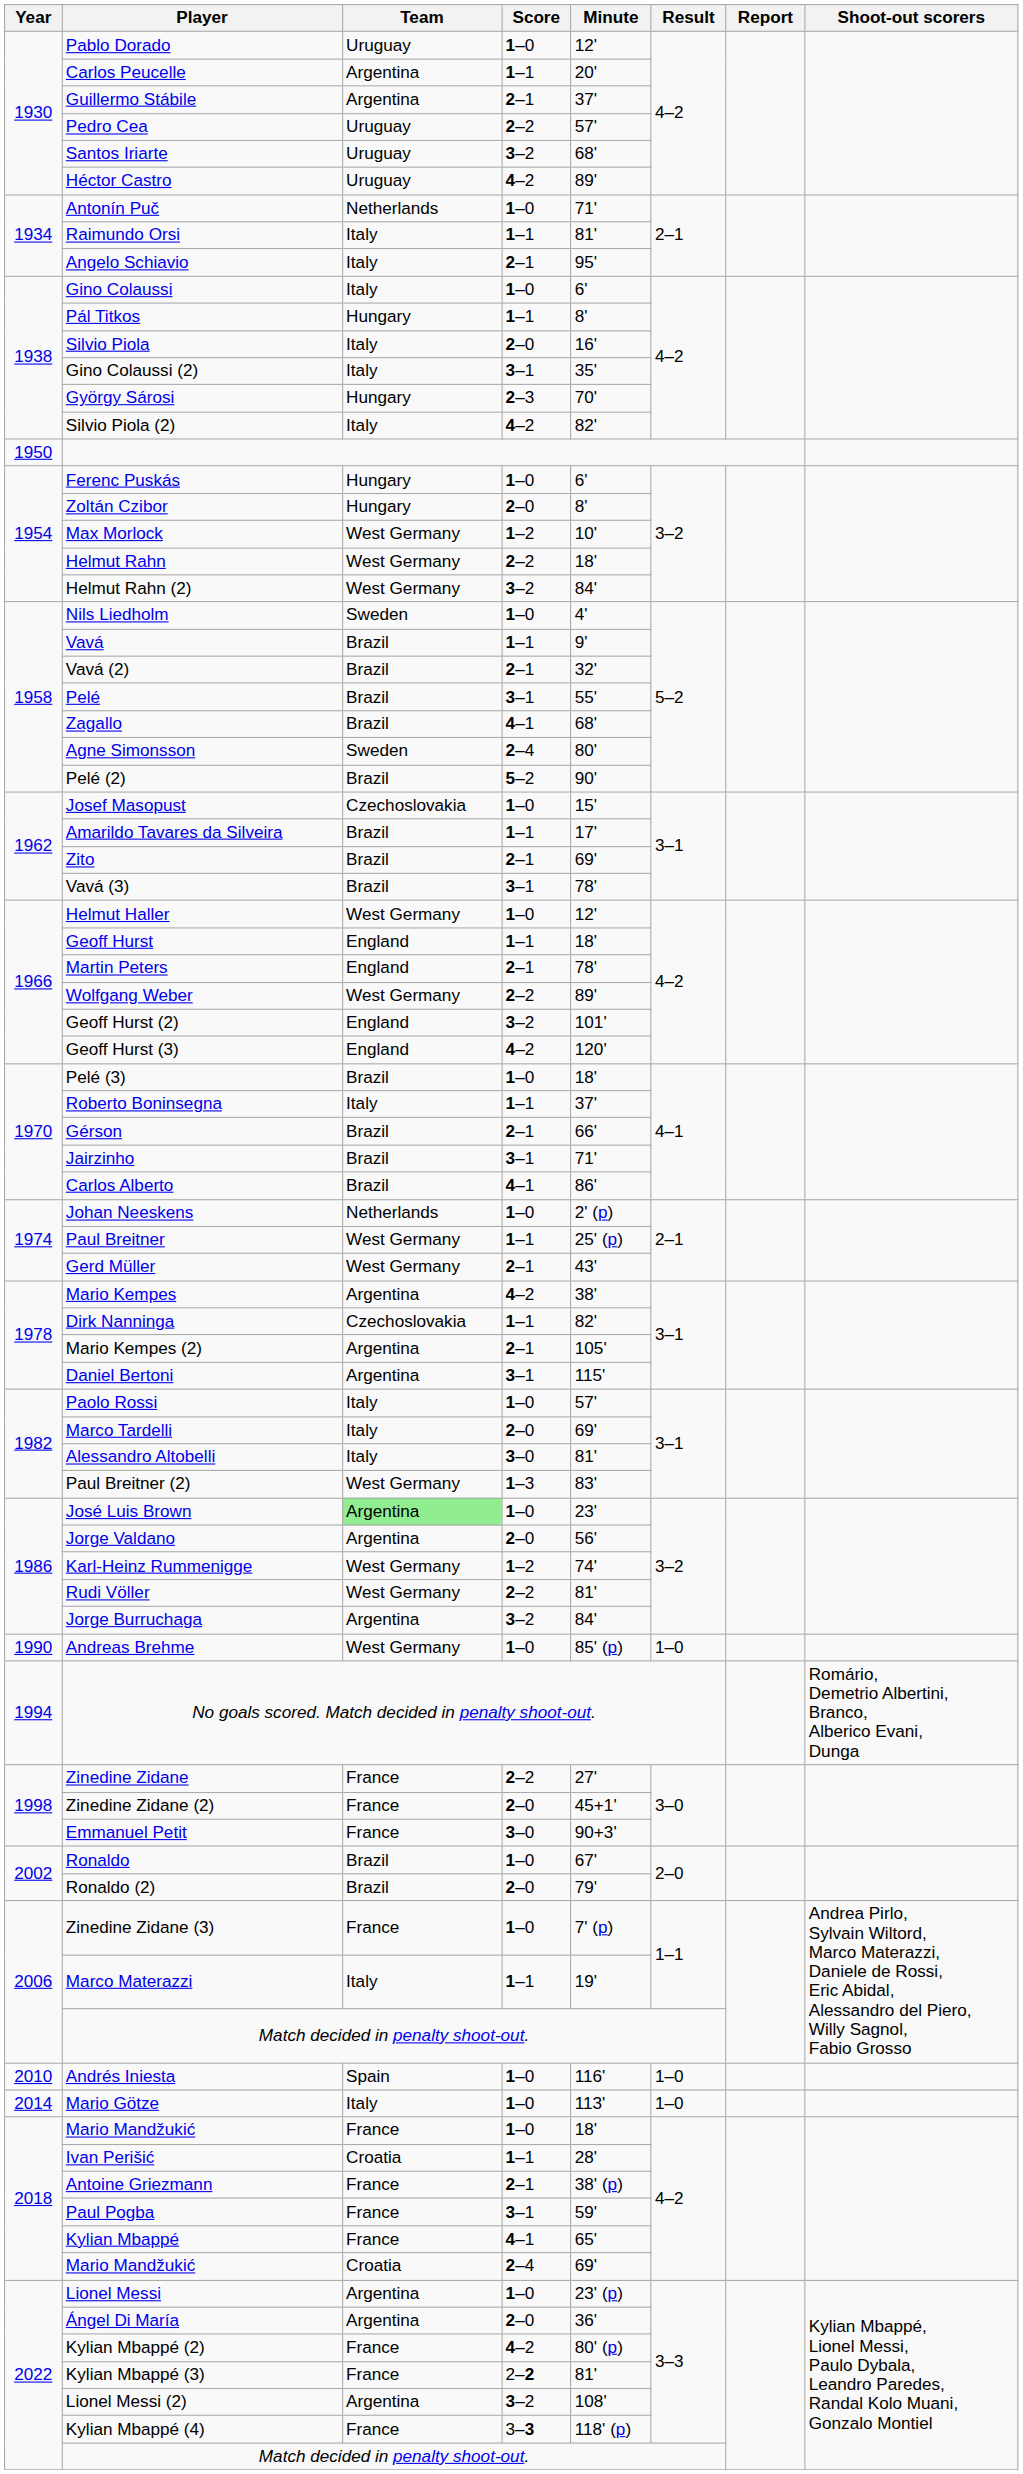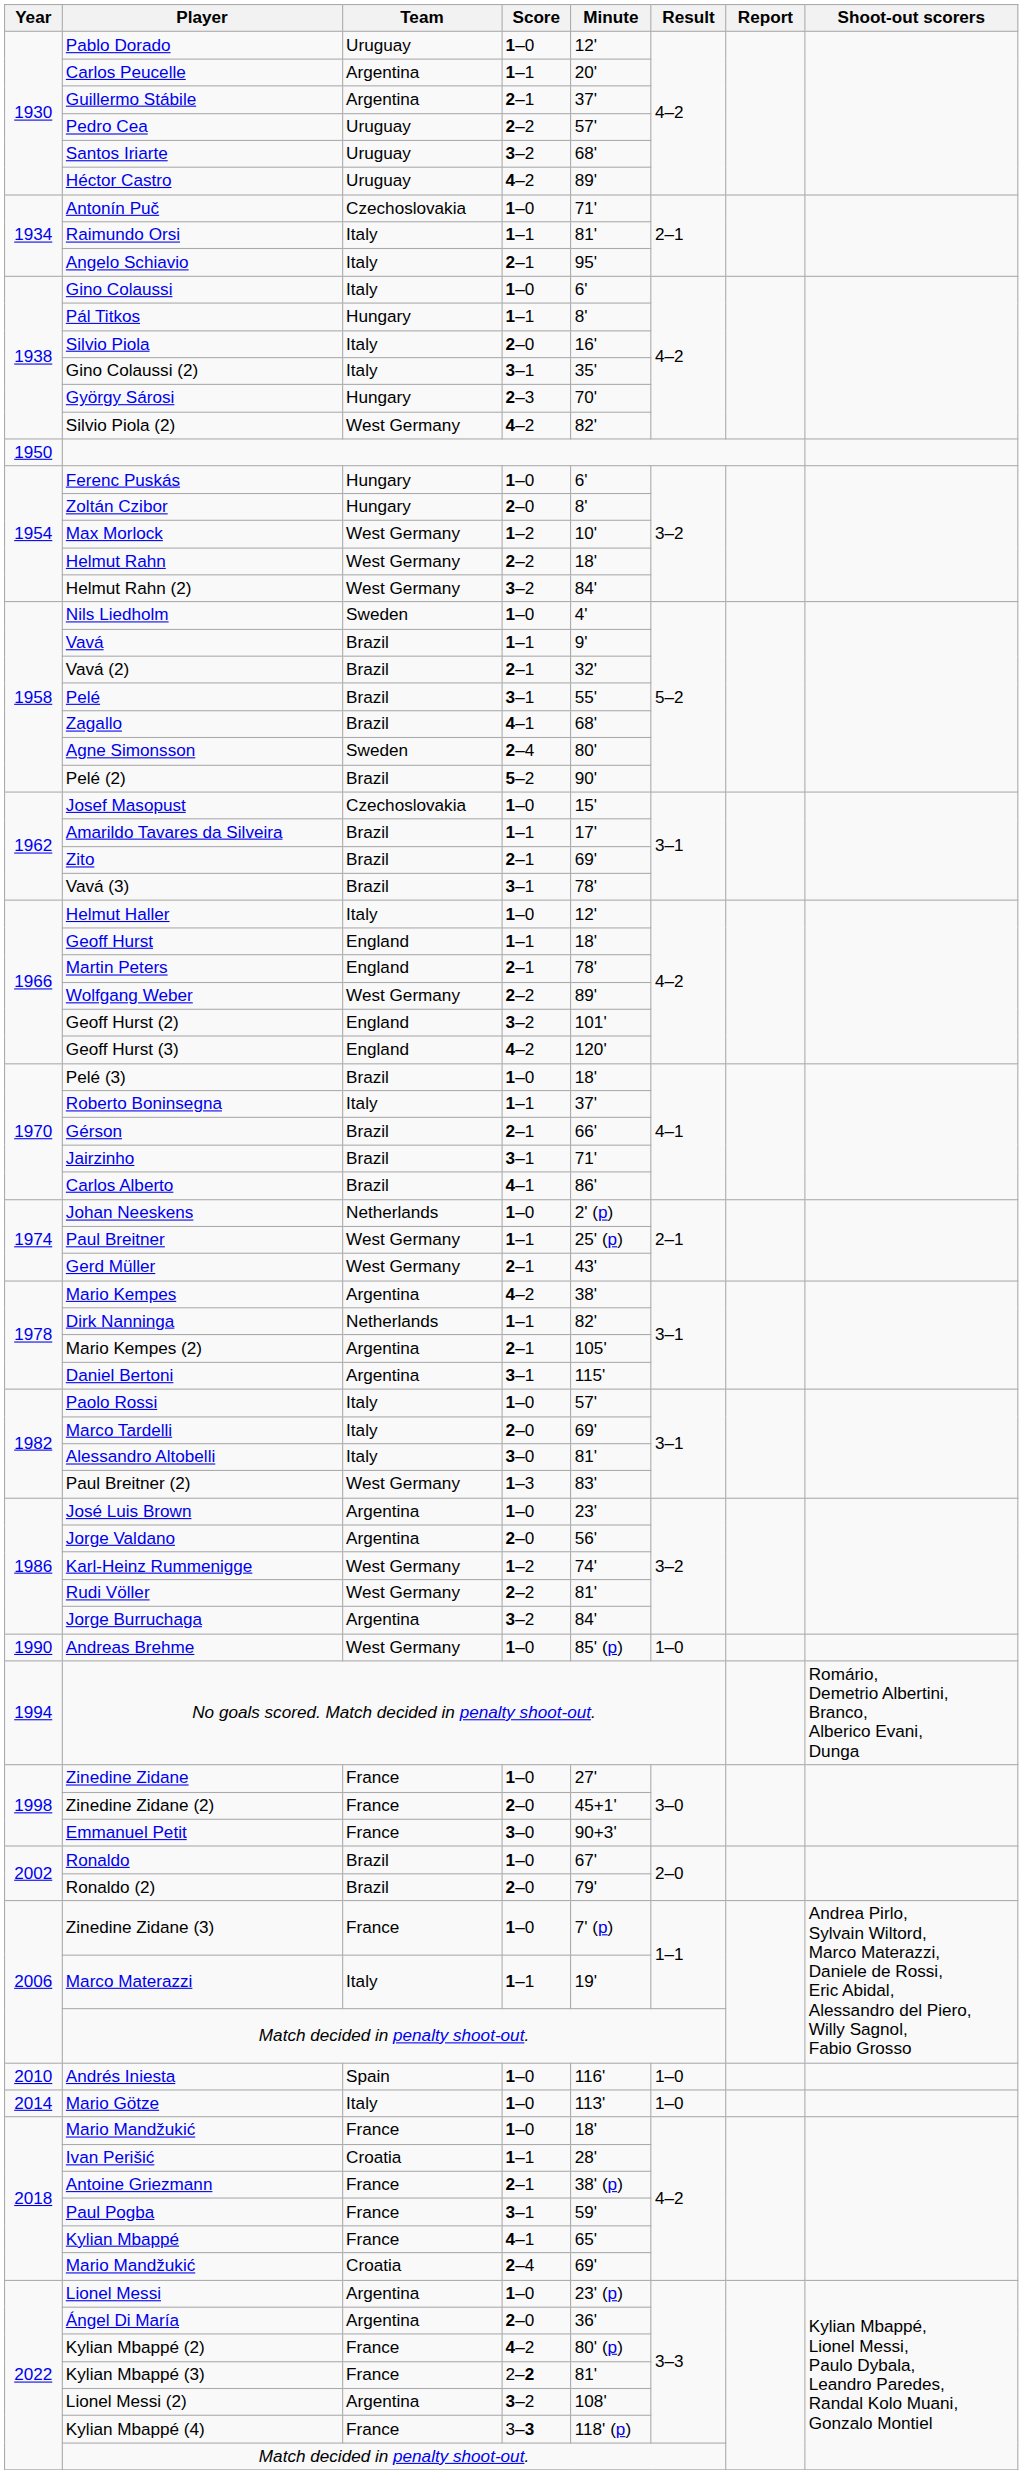 <table class="wikitable sortable" width="75%">
 <tr>
 <th>Year</th>
 <th>Player</th>
 <th>Team</th>
 <th>Score</th>
 <th>Minute</th>
 <th>Result</th>
 <th>Report</th>
 <th>Shoot-out scorers</th>
 </tr>
 <tr>
 <td rowspan=6 align=center><a href='#'>1930</a></td>
 <td><a href='#'>Pablo Dorado</a></td>
 <td>Uruguay</td>
 <td><strong>1</strong>–0</td>
 <td>12'</td>
 <td rowspan=6>4–2</td>
 <td rowspan=6></td>
 <td rowspan=6></td>
 </tr>
 <tr>
 <td><a href='#'>Carlos Peucelle</a></td>
 <td>Argentina</td>
 <td><strong>1</strong>–1</td>
 <td>20'</td>
 </tr>
 <tr>
 <td><a href='#'>Guillermo Stábile</a></td>
 <td>Argentina</td>
 <td><strong>2</strong>–1</td>
 <td>37'</td>
 </tr>
 <tr>
 <td><a href='#'>Pedro Cea</a></td>
 <td>Uruguay</td>
 <td><strong>2</strong>–2</td>
 <td>57'</td>
 </tr>
 <tr>
 <td><a href='#'>Santos Iriarte</a></td>
 <td>Uruguay</td>
 <td><strong>3</strong>–2</td>
 <td>68'</td>
 </tr>
 <tr>
 <td><a href='#'>Héctor Castro</a></td>
 <td>Uruguay</td>
 <td><strong>4</strong>–2</td>
 <td>89'</td>
 </tr>
 <tr>
 <td rowspan=3 align=center><a href='#'>1934</a></td>
 <td><a href='#'>Antonín Puč</a></td>
-<td>Netherlands</td>
+<td>Czechoslovakia</td>
 <td><strong>1</strong>–0</td>
 <td>71'</td>
 <td rowspan=3>2–1</td>
 <td rowspan=3></td>
 <td rowspan=3></td>
 </tr>
 <tr>
 <td><a href='#'>Raimundo Orsi</a></td>
 <td>Italy</td>
 <td><strong>1</strong>–1</td>
 <td>81'</td>
 </tr>
 <tr>
 <td><a href='#'>Angelo Schiavio</a></td>
 <td>Italy</td>
 <td><strong>2</strong>–1</td>
 <td>95'</td>
 </tr>
 <tr>
 <td rowspan=6 align=center><a href='#'>1938</a></td>
 <td><a href='#'>Gino Colaussi</a></td>
 <td>Italy</td>
 <td><strong>1</strong>–0</td>
 <td>6'</td>
 <td rowspan=6>4–2</td>
 <td rowspan=6></td>
 <td rowspan=6></td>
 </tr>
 <tr>
 <td><a href='#'>Pál Titkos</a></td>
 <td>Hungary</td>
 <td><strong>1</strong>–1</td>
 <td>8'</td>
 </tr>
 <tr>
 <td><a href='#'>Silvio Piola</a></td>
 <td>Italy</td>
 <td><strong>2</strong>–0</td>
 <td>16'</td>
 </tr>
 <tr>
 <td>Gino Colaussi (2)</td>
 <td>Italy</td>
 <td><strong>3</strong>–1</td>
 <td>35'</td>
 </tr>
 <tr>
 <td><a href='#'>György Sárosi</a></td>
 <td>Hungary</td>
 <td><strong>2</strong>–3</td>
 <td>70'</td>
 </tr>
 <tr>
 <td>Silvio Piola (2)</td>
-<td>Italy</td>
+<td>West Germany</td>
 <td><strong>4</strong>–2</td>
 <td>82'</td>
 </tr>
 <tr>
 <td align="center"><a href='#'>1950</a></td>
 <td colspan="6"></td>
 <td></td>
 </tr>
 <tr>
 <td rowspan=5 align=center><a href='#'>1954</a></td>
 <td><a href='#'>Ferenc Puskás</a></td>
 <td>Hungary</td>
 <td><strong>1</strong>–0</td>
 <td>6'</td>
 <td rowspan=5>3–2</td>
 <td rowspan=5></td>
 <td rowspan=5></td>
 </tr>
 <tr>
 <td><a href='#'>Zoltán Czibor</a></td>
 <td>Hungary</td>
 <td><strong>2</strong>–0</td>
 <td>8'</td>
 </tr>
 <tr>
 <td><a href='#'>Max Morlock</a></td>
 <td>West Germany</td>
 <td><strong>1</strong>–2</td>
 <td>10'</td>
 </tr>
 <tr>
 <td><a href='#'>Helmut Rahn</a></td>
 <td>West Germany</td>
 <td><strong>2</strong>–2</td>
 <td>18'</td>
 </tr>
 <tr>
 <td>Helmut Rahn (2)</td>
 <td>West Germany</td>
 <td><strong>3</strong>–2</td>
 <td>84'</td>
 </tr>
 <tr>
 <td rowspan=7 align=center><a href='#'>1958</a></td>
 <td><a href='#'>Nils Liedholm</a></td>
 <td>Sweden</td>
 <td><strong>1</strong>–0</td>
 <td>4'</td>
 <td rowspan=7>5–2</td>
 <td rowspan=7></td>
 <td rowspan=7></td>
 </tr>
 <tr>
 <td><a href='#'>Vavá</a></td>
 <td>Brazil</td>
 <td><strong>1</strong>–1</td>
 <td>9'</td>
 </tr>
 <tr>
 <td>Vavá (2)</td>
 <td>Brazil</td>
 <td><strong>2</strong>–1</td>
 <td>32'</td>
 </tr>
 <tr>
 <td><a href='#'>Pelé</a></td>
 <td>Brazil</td>
 <td><strong>3</strong>–1</td>
 <td>55'</td>
 </tr>
 <tr>
 <td><a href='#'>Zagallo</a></td>
 <td>Brazil</td>
 <td><strong>4</strong>–1</td>
 <td>68'</td>
 </tr>
 <tr>
 <td><a href='#'>Agne Simonsson</a></td>
 <td>Sweden</td>
 <td><strong>2</strong>–4</td>
 <td>80'</td>
 </tr>
 <tr>
 <td>Pelé (2)</td>
 <td>Brazil</td>
 <td><strong>5</strong>–2</td>
 <td>90'</td>
 </tr>
 <tr>
 <td rowspan=4 align=center><a href='#'>1962</a></td>
 <td><a href='#'>Josef Masopust</a></td>
 <td>Czechoslovakia</td>
 <td><strong>1</strong>–0</td>
 <td>15'</td>
 <td rowspan=4>3–1</td>
 <td rowspan=4></td>
 <td rowspan=4></td>
 </tr>
 <tr>
 <td><a href='#'>Amarildo Tavares da Silveira</a></td>
 <td>Brazil</td>
 <td><strong>1</strong>–1</td>
 <td>17'</td>
 </tr>
 <tr>
 <td><a href='#'>Zito</a></td>
 <td>Brazil</td>
 <td><strong>2</strong>–1</td>
 <td>69'</td>
 </tr>
 <tr>
 <td>Vavá (3)</td>
 <td>Brazil</td>
 <td><strong>3</strong>–1</td>
 <td>78'</td>
 </tr>
 <tr>
 <td rowspan=6 align=center><a href='#'>1966</a></td>
 <td><a href='#'>Helmut Haller</a></td>
-<td>West Germany</td>
+<td>Italy</td>
 <td><strong>1</strong>–0</td>
 <td>12'</td>
 <td rowspan=6>4–2</td>
 <td rowspan=6></td>
 <td rowspan=6></td>
 </tr>
 <tr>
 <td><a href='#'>Geoff Hurst</a></td>
 <td>England</td>
 <td><strong>1</strong>–1</td>
 <td>18'</td>
 </tr>
 <tr>
 <td><a href='#'>Martin Peters</a></td>
 <td>England</td>
 <td><strong>2</strong>–1</td>
 <td>78'</td>
 </tr>
 <tr>
 <td><a href='#'>Wolfgang Weber</a></td>
 <td>West Germany</td>
 <td><strong>2</strong>–2</td>
 <td>89'</td>
 </tr>
 <tr>
 <td>Geoff Hurst (2)</td>
 <td>England</td>
 <td><strong>3</strong>–2</td>
 <td>101'</td>
 </tr>
 <tr>
 <td>Geoff Hurst (3)</td>
 <td>England</td>
 <td><strong>4</strong>–2</td>
 <td>120'</td>
 </tr>
 <tr>
 <td rowspan=5 align=center><a href='#'>1970</a></td>
 <td>Pelé (3)</td>
 <td>Brazil</td>
 <td><strong>1</strong>–0</td>
 <td>18'</td>
 <td rowspan=5>4–1</td>
 <td rowspan=5></td>
 <td rowspan=5></td>
 </tr>
 <tr>
 <td><a href='#'>Roberto Boninsegna</a></td>
 <td>Italy</td>
 <td><strong>1</strong>–1</td>
 <td>37'</td>
 </tr>
 <tr>
 <td><a href='#'>Gérson</a></td>
 <td>Brazil</td>
 <td><strong>2</strong>–1</td>
 <td>66'</td>
 </tr>
 <tr>
 <td><a href='#'>Jairzinho</a></td>
 <td>Brazil</td>
 <td><strong>3</strong>–1</td>
 <td>71'</td>
 </tr>
 <tr>
 <td><a href='#'>Carlos Alberto</a></td>
 <td>Brazil</td>
 <td><strong>4</strong>–1</td>
 <td>86'</td>
 </tr>
 <tr>
 <td rowspan=3 align=center><a href='#'>1974</a></td>
 <td><a href='#'>Johan Neeskens</a></td>
 <td>Netherlands</td>
 <td><strong>1</strong>–0</td>
 <td>2' (<a href='#'>p</a>)</td>
 <td rowspan=3>2–1</td>
 <td rowspan=3></td>
 <td rowspan=3></td>
 </tr>
 <tr>
 <td><a href='#'>Paul Breitner</a></td>
 <td>West Germany</td>
 <td><strong>1</strong>–1</td>
 <td>25' (<a href='#'>p</a>)</td>
 </tr>
 <tr>
 <td><a href='#'>Gerd Müller</a></td>
 <td>West Germany</td>
 <td><strong>2</strong>–1</td>
 <td>43'</td>
 </tr>
 <tr>
 <td rowspan=4 align=center><a href='#'>1978</a></td>
 <td><a href='#'>Mario Kempes</a></td>
 <td>Argentina</td>
 <td><strong>4</strong>–2</td>
 <td>38'</td>
 <td rowspan=4>3–1</td>
 <td rowspan=4></td>
 <td rowspan=4></td>
 </tr>
 <tr>
 <td><a href='#'>Dirk Nanninga</a></td>
-<td>Czechoslovakia</td>
+<td>Netherlands</td>
 <td><strong>1</strong>–1</td>
 <td>82'</td>
 </tr>
 <tr>
 <td>Mario Kempes (2)</td>
 <td>Argentina</td>
 <td><strong>2</strong>–1</td>
 <td>105'</td>
 </tr>
 <tr>
 <td><a href='#'>Daniel Bertoni</a></td>
 <td>Argentina</td>
 <td><strong>3</strong>–1</td>
 <td>115'</td>
 </tr>
 <tr>
 <td rowspan=4 align=center><a href='#'>1982</a></td>
 <td><a href='#'>Paolo Rossi</a></td>
 <td>Italy</td>
 <td><strong>1</strong>–0</td>
 <td>57'</td>
 <td rowspan=4>3–1</td>
 <td rowspan=4></td>
 <td rowspan=4></td>
 </tr>
 <tr>
 <td><a href='#'>Marco Tardelli</a></td>
 <td>Italy</td>
 <td><strong>2</strong>–0</td>
 <td>69'</td>
 </tr>
 <tr>
 <td><a href='#'>Alessandro Altobelli</a></td>
 <td>Italy</td>
 <td><strong>3</strong>–0</td>
 <td>81'</td>
 </tr>
 <tr>
 <td>Paul Breitner (2)</td>
 <td>West Germany</td>
 <td><strong>1</strong>–3</td>
 <td>83'</td>
 </tr>
 <tr>
 <td rowspan=5 align=center><a href='#'>1986</a></td>
 <td><a href='#'>José Luis Brown</a></td>
-<td style="background: lightgreen;">Argentina</td>
+<td>Argentina</td>
 <td><strong>1</strong>–0</td>
 <td>23'</td>
 <td rowspan=5>3–2</td>
 <td rowspan=5></td>
 <td rowspan=5></td>
 </tr>
 <tr>
 <td><a href='#'>Jorge Valdano</a></td>
 <td>Argentina</td>
 <td><strong>2</strong>–0</td>
 <td>56'</td>
 </tr>
 <tr>
 <td><a href='#'>Karl-Heinz Rummenigge</a></td>
 <td>West Germany</td>
 <td><strong>1</strong>–2</td>
 <td>74'</td>
 </tr>
 <tr>
 <td><a href='#'>Rudi Völler</a></td>
 <td>West Germany</td>
 <td><strong>2</strong>–2</td>
 <td>81'</td>
 </tr>
 <tr>
 <td><a href='#'>Jorge Burruchaga</a></td>
 <td>Argentina</td>
 <td><strong>3</strong>–2</td>
 <td>84'</td>
 </tr>
 <tr>
 <td align=center><a href='#'>1990</a></td>
 <td><a href='#'>Andreas Brehme</a></td>
 <td>West Germany</td>
 <td><strong>1</strong>–0</td>
 <td>85' (<a href='#'>p</a>)</td>
 <td>1–0</td>
 <td></td>
 <td></td>
 </tr>
 <tr>
 <td align=center><a href='#'>1994</a></td>
 <td colspan=5 align=center><em>No goals scored. Match decided in <a href='#'>penalty shoot-out</a>.</em></td>
 <td></td>
 <td>Romário,<br> Demetrio Albertini,<br>Branco,<br> Alberico Evani,<br> Dunga</td>
 </tr>
 <tr>
 <td rowspan=3 align=center><a href='#'>1998</a></td>
 <td><a href='#'>Zinedine Zidane</a></td>
 <td>France</td>
-<td><strong>2</strong>–2</td>
+<td><strong>1</strong>–0</td>
 <td>27'</td>
 <td rowspan=3>3–0</td>
 <td rowspan=3></td>
 <td rowspan=3></td>
 </tr>
 <tr>
 <td>Zinedine Zidane (2)</td>
 <td>France</td>
 <td><strong>2</strong>–0</td>
 <td>45+1'</td>
 </tr>
 <tr>
 <td><a href='#'>Emmanuel Petit</a></td>
 <td>France</td>
 <td><strong>3</strong>–0</td>
 <td>90+3'</td>
 </tr>
 <tr>
 <td rowspan=2 align=center><a href='#'>2002</a></td>
 <td><a href='#'>Ronaldo</a></td>
 <td>Brazil</td>
 <td><strong>1</strong>–0</td>
 <td>67'</td>
 <td rowspan=2>2–0</td>
 <td rowspan=2></td>
 <td rowspan=2></td>
 </tr>
 <tr>
 <td>Ronaldo (2)</td>
 <td>Brazil</td>
 <td><strong>2</strong>–0</td>
 <td>79'</td>
 </tr>
 <tr>
 <td rowspan=3 align=center><a href='#'>2006</a></td>
 <td>Zinedine Zidane (3)</td>
 <td>France</td>
 <td><strong>1</strong>–0</td>
 <td>7' (<a href='#'>p</a>)</td>
 <td rowspan=2>1–1</td>
 <td rowspan=3></td>
 <td rowspan=3>Andrea Pirlo,<br> Sylvain Wiltord,<br> Marco Materazzi,<br> Daniele de Rossi,<br> Eric Abidal,<br> Alessandro del Piero,<br> Willy Sagnol,<br> Fabio Grosso</td>
 </tr>
 <tr>
 <td><a href='#'>Marco Materazzi</a></td>
 <td>Italy</td>
 <td><strong>1</strong>–1</td>
 <td>19'</td>
 </tr>
 <tr>
 <td colspan=5 align=center><em>Match decided in <a href='#'>penalty shoot-out</a>.</em></td>
 </tr>
 <tr>
 <td align=center><a href='#'>2010</a></td>
 <td><a href='#'>Andrés Iniesta</a></td>
 <td>Spain</td>
 <td><strong>1</strong>–0</td>
 <td>116'</td>
 <td>1–0</td>
 <td></td>
 <td></td>
 </tr>
 <tr>
 <td align=center><a href='#'>2014</a></td>
 <td><a href='#'>Mario Götze</a></td>
 <td>Italy</td>
 <td><strong>1</strong>–0</td>
 <td>113'</td>
 <td>1–0</td>
 <td></td>
 <td></td>
 </tr>
 <tr>
 <td rowspan=6 align=center><a href='#'>2018</a></td>
 <td><a href='#'>Mario Mandžukić</a></td>
 <td>France</td>
 <td><strong>1</strong>–0</td>
 <td>18' </td>
 <td rowspan=6>4–2</td>
 <td rowspan=6></td>
 <td rowspan=6></td>
 </tr>
 <tr>
 <td><a href='#'>Ivan Perišić</a></td>
 <td>Croatia</td>
 <td><strong>1</strong>–1</td>
 <td>28'</td>
 </tr>
 <tr>
 <td><a href='#'>Antoine Griezmann</a></td>
 <td>France</td>
 <td><strong>2</strong>–1</td>
 <td>38' (<a href='#'>p</a>)</td>
 </tr>
 <tr>
 <td><a href='#'>Paul Pogba</a></td>
 <td>France</td>
 <td><strong>3</strong>–1</td>
 <td>59'</td>
 </tr>
 <tr>
 <td><a href='#'>Kylian Mbappé</a></td>
 <td>France</td>
 <td><strong>4</strong>–1</td>
 <td>65'</td>
 </tr>
 <tr>
 <td><a href='#'>Mario Mandžukić</a></td>
 <td>Croatia</td>
 <td><strong>2</strong>–4</td>
 <td>69'</td>
 </tr>
 <tr>
 <td rowspan=7 align=center><a href='#'>2022</a></td>
 <td><a href='#'>Lionel Messi</a></td>
 <td>Argentina</td>
 <td><strong>1</strong>–0</td>
 <td>23' (<a href='#'>p</a>)</td>
 <td rowspan=6>3–3</td>
 <td rowspan=7></td>
 <td rowspan=7>Kylian Mbappé,<br> Lionel Messi,<br> Paulo Dybala,<br> Leandro Paredes,<br> Randal Kolo Muani,<br> Gonzalo Montiel</td>
 </tr>
 <tr>
 <td><a href='#'>Ángel Di María</a></td>
 <td>Argentina</td>
 <td><strong>2</strong>–0</td>
 <td>36'</td>
 </tr>
 <tr>
 <td>Kylian Mbappé (2)</td>
 <td>France</td>
 <td><strong>4</strong>–2</td>
 <td>80' (<a href='#'>p</a>)</td>
 </tr>
 <tr>
 <td>Kylian Mbappé (3)</td>
 <td>France</td>
 <td>2–<strong>2</strong></td>
 <td>81'</td>
 </tr>
 <tr>
 <td>Lionel Messi (2)</td>
 <td>Argentina</td>
 <td><strong>3</strong>–2</td>
 <td>108'</td>
 </tr>
 <tr>
 <td>Kylian Mbappé (4)</td>
 <td>France</td>
 <td>3–<strong>3</strong></td>
 <td>118' (<a href='#'>p</a>)</td>
 </tr>
 <tr>
 <td colspan=5 align=center><em>Match decided in <a href='#'>penalty shoot-out</a>.</em></td>
 </tr>
 </table>
